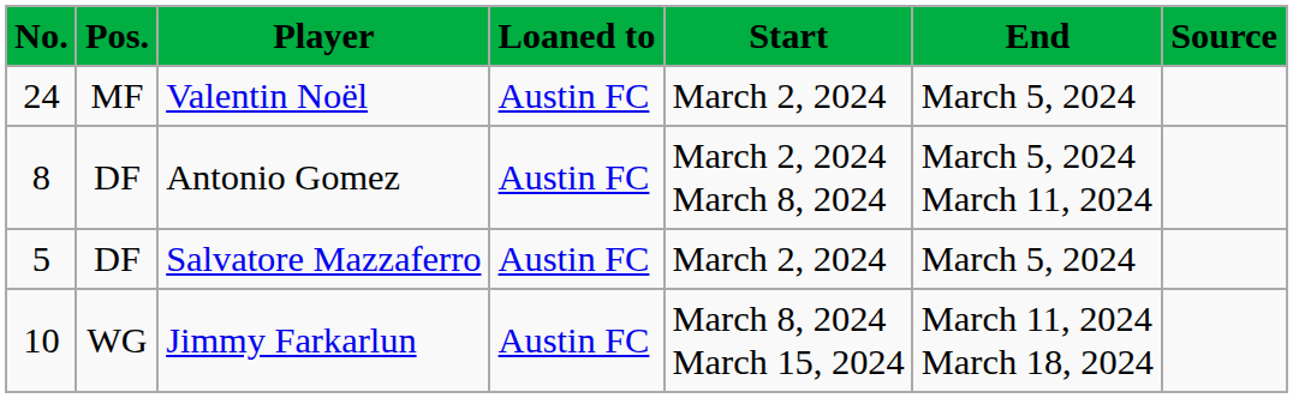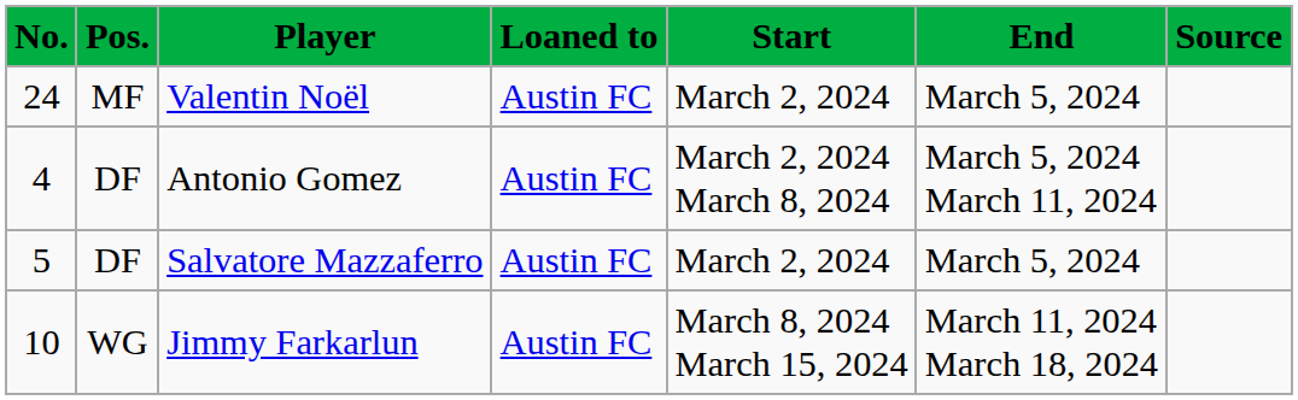 <table class="wikitable sortable" style="text-align:center; font-size:95%; text-align:left;">
 <tr>
 <th style="background:#00AE42; color:#000000">No.</th>
 <th style="background:#00AE42; color:#000000">Pos.</th>
 <th style="background:#00AE42; color:#000000">Player</th>
 <th style="background:#00AE42; color:#000000">Loaned to</th>
 <th style="background:#00AE42; color:#000000">Start</th>
 <th style="background:#00AE42; color:#000000">End</th>
 <th style="background:#00AE42; color:#000000">Source</th>
 </tr>
 <tr>
 <td align="center">24</td>
 <td align="center">MF</td>
 <td> <a href='#'>Valentin Noël</a></td>
 <td> <a href='#'>Austin FC</a></td>
 <td>March 2, 2024</td>
 <td>March 5, 2024</td>
 <td></td>
 </tr>
 <tr>
-<td align="center">8</td>
+<td align="center">4</td>
 <td align="center">DF</td>
 <td> Antonio Gomez</td>
 <td> <a href='#'>Austin FC</a></td>
 <td>March 2, 2024<br>March 8, 2024</td>
 <td>March 5, 2024<br>March 11, 2024</td>
 <td><br></td>
 </tr>
 <tr>
 <td align="center">5</td>
 <td align="center">DF</td>
 <td> <a href='#'>Salvatore Mazzaferro</a></td>
 <td> <a href='#'>Austin FC</a></td>
 <td>March 2, 2024</td>
 <td>March 5, 2024</td>
 <td></td>
 </tr>
 <tr>
 <td align="center">10</td>
 <td align="center">WG</td>
 <td> <a href='#'>Jimmy Farkarlun</a></td>
 <td> <a href='#'>Austin FC</a></td>
 <td>March 8, 2024<br>March 15, 2024</td>
 <td>March 11, 2024<br>March 18, 2024</td>
 <td><br></td>
 </tr>
 </table>
